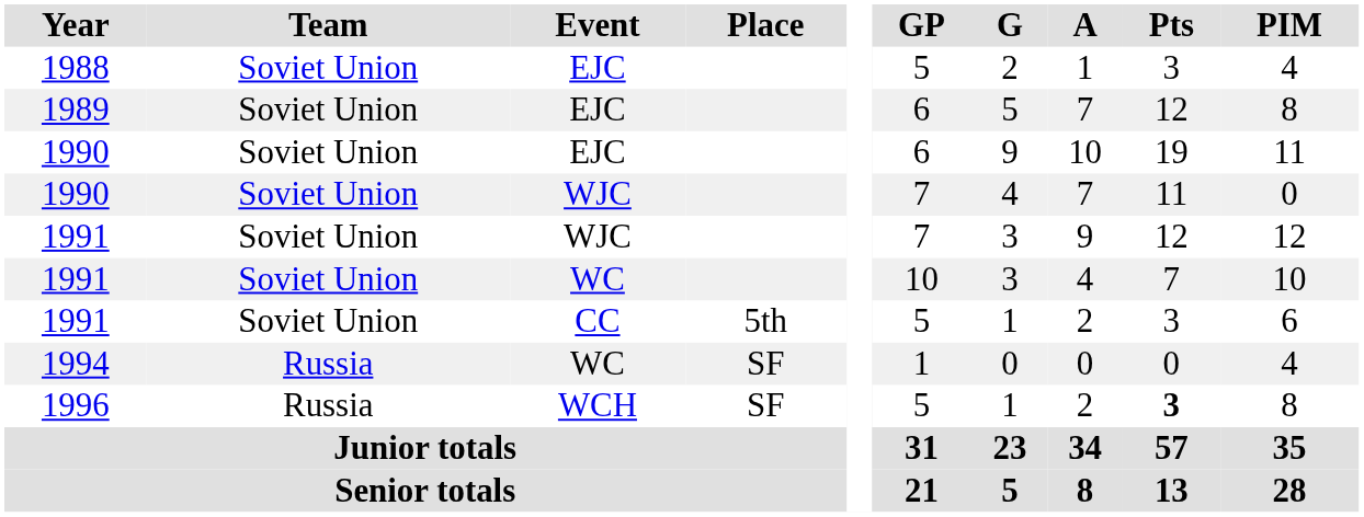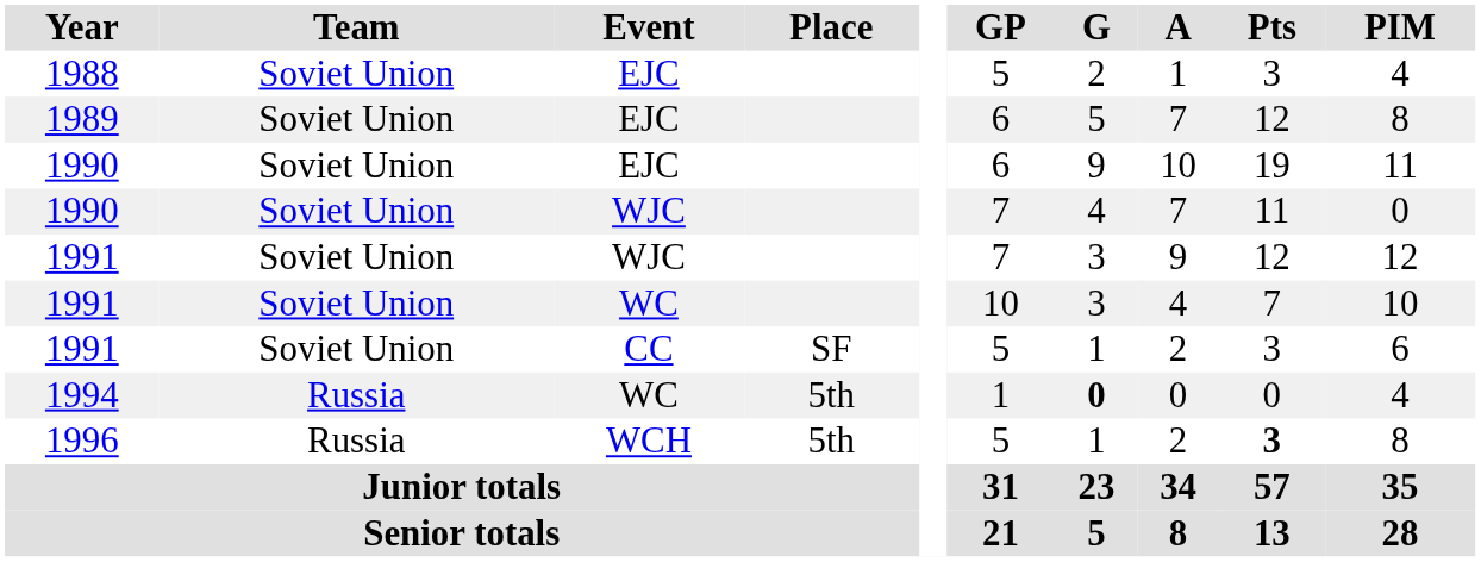 <table border="0" cellpadding="1" cellspacing="0" style="text-align:center; width:40em">
 <tr ALIGN="center" bgcolor="#e0e0e0">
 <th>Year</th>
 <th>Team</th>
 <th>Event</th>
 <th>Place</th>
 <th ALIGN="center" rowspan="99" bgcolor="#ffffff"> </th>
 <th>GP</th>
 <th>G</th>
 <th>A</th>
 <th>Pts</th>
 <th>PIM</th>
 </tr>
 <tr>
 <td><a href='#'>1988</a></td>
 <td><a href='#'>Soviet Union</a></td>
 <td><a href='#'>EJC</a></td>
 <td></td>
 <td>5</td>
 <td>2</td>
 <td>1</td>
 <td>3</td>
 <td>4</td>
 </tr>
 <tr bgcolor="#f0f0f0">
 <td><a href='#'>1989</a></td>
 <td>Soviet Union</td>
 <td>EJC</td>
 <td></td>
 <td>6</td>
 <td>5</td>
 <td>7</td>
 <td>12</td>
 <td>8</td>
 </tr>
 <tr>
 <td><a href='#'>1990</a></td>
 <td>Soviet Union</td>
 <td>EJC</td>
 <td></td>
 <td>6</td>
 <td>9</td>
 <td>10</td>
 <td>19</td>
 <td>11</td>
 </tr>
 <tr bgcolor="#f0f0f0">
 <td><a href='#'>1990</a></td>
 <td><a href='#'>Soviet Union</a></td>
 <td><a href='#'>WJC</a></td>
 <td></td>
 <td>7</td>
 <td>4</td>
 <td>7</td>
 <td>11</td>
 <td>0</td>
 </tr>
 <tr>
 <td><a href='#'>1991</a></td>
 <td>Soviet Union</td>
 <td>WJC</td>
 <td></td>
 <td>7</td>
 <td>3</td>
 <td>9</td>
 <td>12</td>
 <td>12</td>
 </tr>
 <tr bgcolor="#f0f0f0">
 <td><a href='#'>1991</a></td>
 <td><a href='#'>Soviet Union</a></td>
 <td><a href='#'>WC</a></td>
 <td></td>
 <td>10</td>
 <td>3</td>
 <td>4</td>
 <td>7</td>
 <td>10</td>
 </tr>
 <tr>
 <td><a href='#'>1991</a></td>
 <td>Soviet Union</td>
 <td><a href='#'>CC</a></td>
-<td>5th</td>
+<td>SF</td>
 <td>5</td>
 <td>1</td>
 <td>2</td>
 <td>3</td>
 <td>6</td>
 </tr>
 <tr bgcolor="#f0f0f0">
 <td><a href='#'>1994</a></td>
 <td><a href='#'>Russia</a></td>
 <td>WC</td>
-<td>SF</td>
+<td>5th</td>
 <td>1</td>
-<td>0</td>
+<td><strong>0</strong></td>
 <td>0</td>
 <td>0</td>
 <td>4</td>
 </tr>
 <tr>
 <td><a href='#'>1996</a></td>
 <td>Russia</td>
 <td><a href='#'>WCH</a></td>
-<td>SF</td>
+<td>5th</td>
 <td>5</td>
 <td>1</td>
 <td>2</td>
 <td><strong>3</strong></td>
 <td>8</td>
 </tr>
 <tr bgcolor="#e0e0e0">
 <th colspan="4">Junior totals</th>
 <th>31</th>
 <th>23</th>
 <th>34</th>
 <th>57</th>
 <th>35</th>
 </tr>
 <tr bgcolor="#e0e0e0">
 <th colspan="4">Senior totals</th>
 <th>21</th>
 <th>5</th>
 <th>8</th>
 <th>13</th>
 <th>28</th>
 </tr>
 </table>
